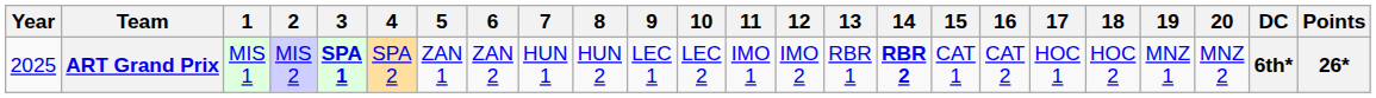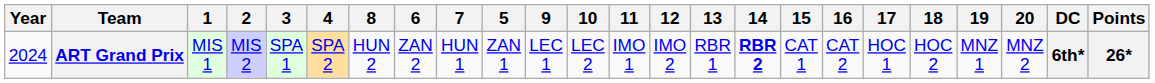 <table class="wikitable" style="text-align:center; font-size:85%">
 <tr>
 <th>Year</th>
 <th>Team</th>
 <th>1</th>
 <th>2</th>
 <th>3</th>
 <th>4</th>
-<th>5</th>
+<th>8</th>
 <th>6</th>
 <th>7</th>
-<th>8</th>
+<th>5</th>
 <th>9</th>
 <th>10</th>
 <th>11</th>
 <th>12</th>
 <th>13</th>
 <th>14</th>
 <th>15</th>
 <th>16</th>
 <th>17</th>
 <th>18</th>
 <th>19</th>
 <th>20</th>
 <th>DC</th>
 <th>Points</th>
 </tr>
 <tr>
-<td><a href='#'>2025</a></td>
+<td><a href='#'>2024</a></td>
 <th nowrap><a href='#'>ART Grand Prix</a></th>
 <td style="background:#dfffdf;"><a href='#'>MIS<br>1</a><br></td>
 <td style="background:#cfcfff;"><a href='#'>MIS<br>2</a><br></td>
-<td style="background:#dfffdf;"><strong><a href='#'>SPA<br>1</a><br></strong></td>
+<td style="background:#dfffdf;"><a href='#'>SPA<br>1</a><br></td>
 <td style="background:#ffdf9f;"><a href='#'>SPA<br>2</a><br></td>
-<td style="background:#;"><a href='#'>ZAN<br>1</a></td>
+<td style="background:#;"><a href='#'>HUN<br>2</a></td>
 <td style="background:#;"><a href='#'>ZAN<br>2</a></td>
 <td style="background:#;"><a href='#'>HUN<br>1</a></td>
-<td style="background:#;"><a href='#'>HUN<br>2</a></td>
+<td style="background:#;"><a href='#'>ZAN<br>1</a></td>
 <td style="background:#;"><a href='#'>LEC<br>1</a></td>
 <td style="background:#;"><a href='#'>LEC<br>2</a></td>
 <td style="background:#;"><a href='#'>IMO<br>1</a></td>
 <td style="background:#;"><a href='#'>IMO<br>2</a></td>
 <td style="background:#;"><a href='#'>RBR<br>1</a></td>
 <td style="background:#;"><strong><a href='#'>RBR<br>2</a></strong></td>
 <td style="background:#;"><a href='#'>CAT<br>1</a></td>
 <td style="background:#;"><a href='#'>CAT<br>2</a></td>
 <td style="background:#;"><a href='#'>HOC<br>1</a></td>
 <td style="background:#;"><a href='#'>HOC<br>2</a></td>
 <td style="background:#;"><a href='#'>MNZ<br>1</a></td>
 <td style="background:#;"><a href='#'>MNZ<br>2</a></td>
 <th>6th*</th>
 <th>26*</th>
 </tr>
 </table>
